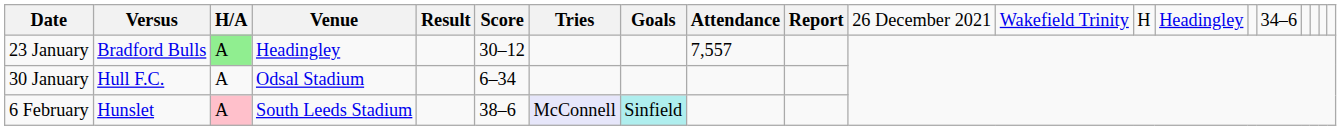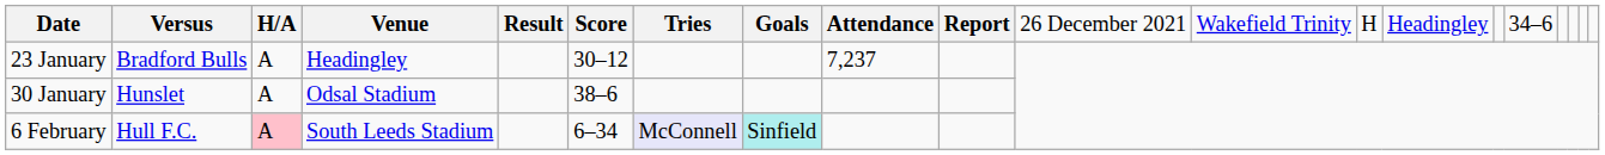 <table class="wikitable defaultleft col3center col6center col9right" style="font-size:90%;">
 <tr>
 <th>Date</th>
 <th>Versus</th>
 <th>H/A</th>
 <th>Venue</th>
 <th>Result</th>
 <th>Score</th>
 <th>Tries</th>
 <th>Goals</th>
 <th>Attendance</th>
 <th>Report</th>
 <td>26 December 2021</td>
 <td> <a href='#'>Wakefield Trinity</a></td>
 <td>H</td>
 <td><a href='#'>Headingley</a></td>
 <td></td>
 <td>34–6</td>
 <td></td>
 <td></td>
 <td></td>
 <td></td>
 </tr>
 <tr>
 <td>23 January</td>
 <td> <a href='#'>Bradford Bulls</a></td>
-<td style="background: lightgreen;">A</td>
+<td>A</td>
 <td><a href='#'>Headingley</a></td>
 <td></td>
 <td>30–12</td>
 <td></td>
 <td></td>
-<td>7,557</td>
+<td>7,237</td>
 <td></td>
 </tr>
 <tr>
 <td>30 January</td>
-<td> <a href='#'>Hull F.C.</a></td>
+<td> <a href='#'>Hunslet</a></td>
 <td>A</td>
 <td><a href='#'>Odsal Stadium</a></td>
 <td></td>
-<td>6–34</td>
+<td>38–6</td>
 <td></td>
 <td></td>
 <td></td>
 <td></td>
 </tr>
 <tr>
 <td>6 February</td>
-<td> <a href='#'>Hunslet</a></td>
+<td> <a href='#'>Hull F.C.</a></td>
 <td style="background: pink;">A</td>
 <td><a href='#'>South Leeds Stadium</a></td>
 <td></td>
-<td>38–6</td>
+<td>6–34</td>
 <td style="background: lavender;">McConnell</td>
 <td style="background: paleturquoise;">Sinfield</td>
 <td></td>
 <td></td>
 </tr>
 </table>
